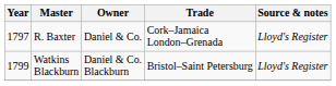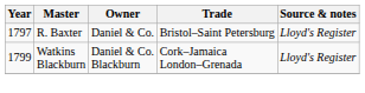 <table class="sortable wikitable">
 <tr>
 <th>Year</th>
 <th>Master</th>
 <th>Owner</th>
 <th>Trade</th>
 <th>Source & notes</th>
 </tr>
 <tr>
 <td>1797</td>
 <td>R. Baxter</td>
 <td>Daniel & Co.</td>
-<td>Cork–Jamaica<br>London–Grenada</td>
+<td>Bristol–Saint Petersburg</td>
 <td><em>Lloyd's Register</em></td>
 </tr>
 <tr>
 <td>1799</td>
 <td>Watkins<br>Blackburn</td>
 <td>Daniel & Co.<br>Blackburn</td>
-<td>Bristol–Saint Petersburg</td>
+<td>Cork–Jamaica<br>London–Grenada</td>
 <td><em>Lloyd's Register</em></td>
 </tr>
 <tr>
 </tr>
 </table>
